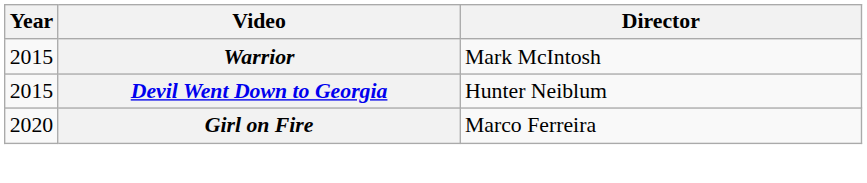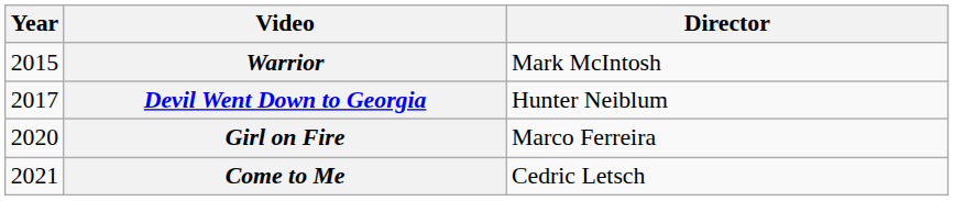 <table class="wikitable plainrowheaders">
 <tr>
 <th>Year</th>
 <th style="width:18em;">Video</th>
 <th style="width:18em;">Director</th>
 </tr>
 <tr>
 <td>2015</td>
 <th scope="row"><em>Warrior</em></th>
 <td>Mark McIntosh</td>
 </tr>
 <tr>
-<td>2015</td>
+<td>2017</td>
 <th scope="row"><a href='#'><em>Devil Went Down to Georgia</em></a></th>
 <td>Hunter Neiblum</td>
 </tr>
 <tr>
 <td>2020</td>
 <th scope="row"><em>Girl on Fire</em></th>
 <td>Marco Ferreira</td>
 </tr>
+<tr>
+<td>2021</td>
+<th scope="row"><em>Come to Me</em></th>
+<td>Cedric Letsch</td>
+</tr>
 </table>
